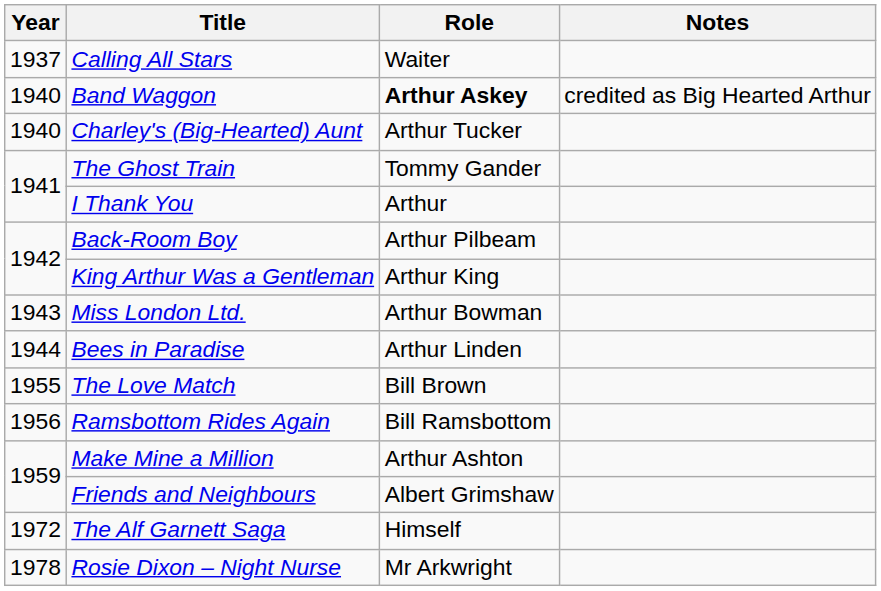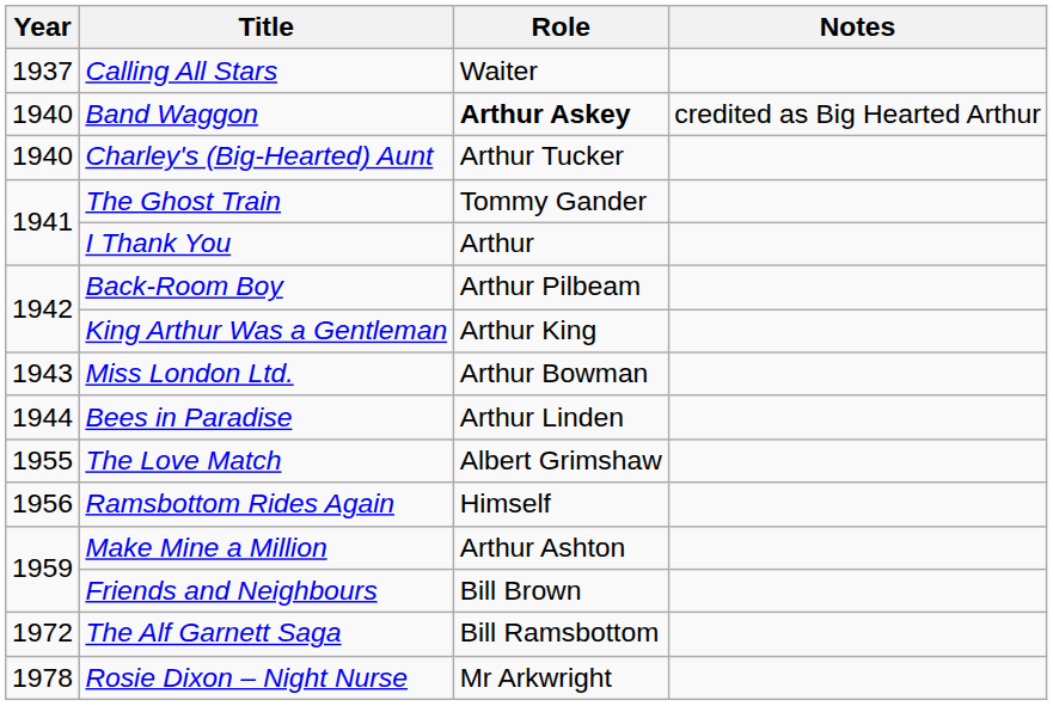 <table class="wikitable sortable">
 <tr>
 <th>Year</th>
 <th>Title</th>
 <th>Role</th>
 <th>Notes</th>
 </tr>
 <tr>
 <td>1937</td>
 <td><em><a href='#'>Calling All Stars</a></em></td>
 <td>Waiter</td>
 <td></td>
 </tr>
 <tr>
 <td>1940</td>
 <td><em><a href='#'>Band Waggon</a></em></td>
 <td><strong>Arthur Askey</strong></td>
 <td>credited as Big Hearted Arthur</td>
 </tr>
 <tr>
 <td>1940</td>
 <td><em><a href='#'>Charley's (Big-Hearted) Aunt</a></em></td>
 <td>Arthur Tucker</td>
 <td></td>
 </tr>
 <tr>
 <td rowspan="2">1941</td>
 <td><em><a href='#'>The Ghost Train</a></em></td>
 <td>Tommy Gander</td>
 <td></td>
 </tr>
 <tr>
 <td><em><a href='#'>I Thank You</a></em></td>
 <td>Arthur</td>
 <td></td>
 </tr>
 <tr>
 <td rowspan="2">1942</td>
 <td><em><a href='#'>Back-Room Boy</a></em></td>
 <td>Arthur Pilbeam</td>
 <td></td>
 </tr>
 <tr>
 <td><em><a href='#'>King Arthur Was a Gentleman</a></em></td>
 <td>Arthur King</td>
 <td></td>
 </tr>
 <tr>
 <td>1943</td>
 <td><em><a href='#'>Miss London Ltd.</a></em></td>
 <td>Arthur Bowman</td>
 <td></td>
 </tr>
 <tr>
 <td>1944</td>
 <td><em><a href='#'>Bees in Paradise</a></em></td>
 <td>Arthur Linden</td>
 <td></td>
 </tr>
 <tr>
 <td>1955</td>
 <td><em><a href='#'>The Love Match</a></em></td>
-<td>Bill Brown</td>
+<td>Albert Grimshaw</td>
 <td></td>
 </tr>
 <tr>
 <td>1956</td>
 <td><em><a href='#'>Ramsbottom Rides Again</a></em></td>
-<td>Bill Ramsbottom</td>
+<td>Himself</td>
 <td></td>
 </tr>
 <tr>
 <td rowspan="2">1959</td>
 <td><em><a href='#'>Make Mine a Million</a></em></td>
 <td>Arthur Ashton</td>
 <td></td>
 </tr>
 <tr>
 <td><em><a href='#'>Friends and Neighbours</a></em></td>
-<td>Albert Grimshaw</td>
+<td>Bill Brown</td>
 <td></td>
 </tr>
 <tr>
 <td>1972</td>
 <td><em><a href='#'>The Alf Garnett Saga</a></em></td>
-<td>Himself</td>
+<td>Bill Ramsbottom</td>
 <td></td>
 </tr>
 <tr>
 <td>1978</td>
 <td><em><a href='#'>Rosie Dixon – Night Nurse</a></em></td>
 <td>Mr Arkwright</td>
 <td></td>
 </tr>
 </table>
